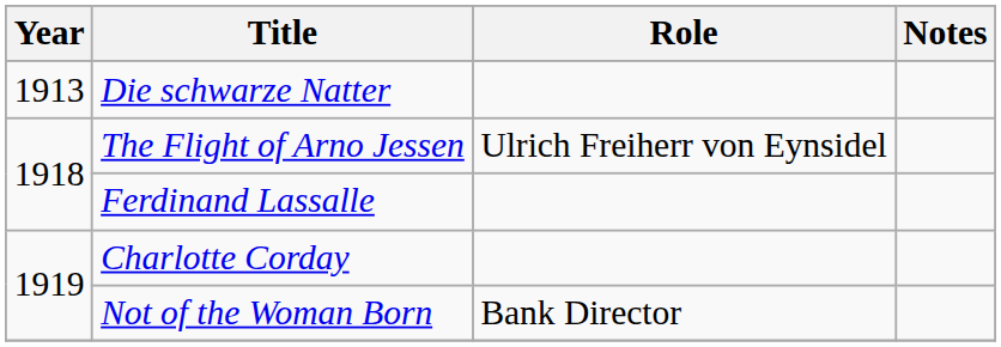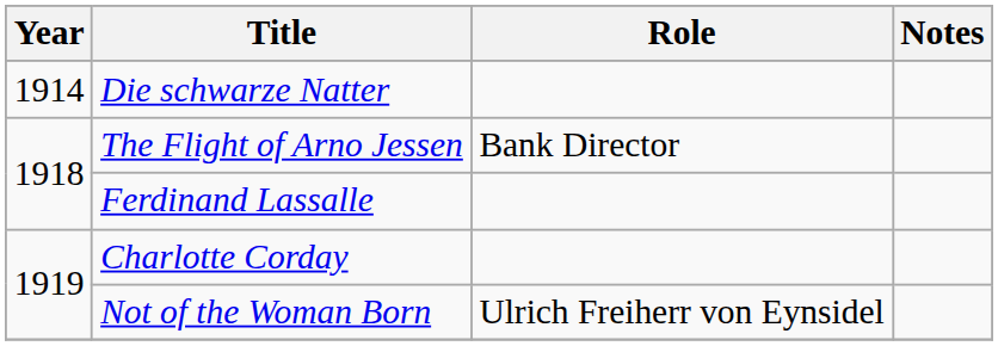 <table class="wikitable sortable">
 <tr>
 <th>Year</th>
 <th>Title</th>
 <th>Role</th>
 <th class="unsortable">Notes</th>
 </tr>
 <tr>
-<td>1913</td>
+<td>1914</td>
 <td><em><a href='#'>Die schwarze Natter</a></em></td>
 <td></td>
 <td></td>
 </tr>
 <tr>
 <td rowspan=2>1918</td>
 <td><em><a href='#'>The Flight of Arno Jessen</a></em></td>
-<td>Ulrich Freiherr von Eynsidel</td>
+<td>Bank Director</td>
 <td></td>
 </tr>
 <tr>
 <td><em><a href='#'>Ferdinand Lassalle</a></em></td>
 <td></td>
 <td></td>
 </tr>
 <tr>
 <td rowspan=2>1919</td>
 <td><em><a href='#'>Charlotte Corday</a></em></td>
 <td></td>
 <td></td>
 </tr>
 <tr>
 <td><em><a href='#'>Not of the Woman Born</a></em></td>
-<td>Bank Director</td>
+<td>Ulrich Freiherr von Eynsidel</td>
 <td></td>
 </tr>
 <tr>
 </tr>
 </table>
